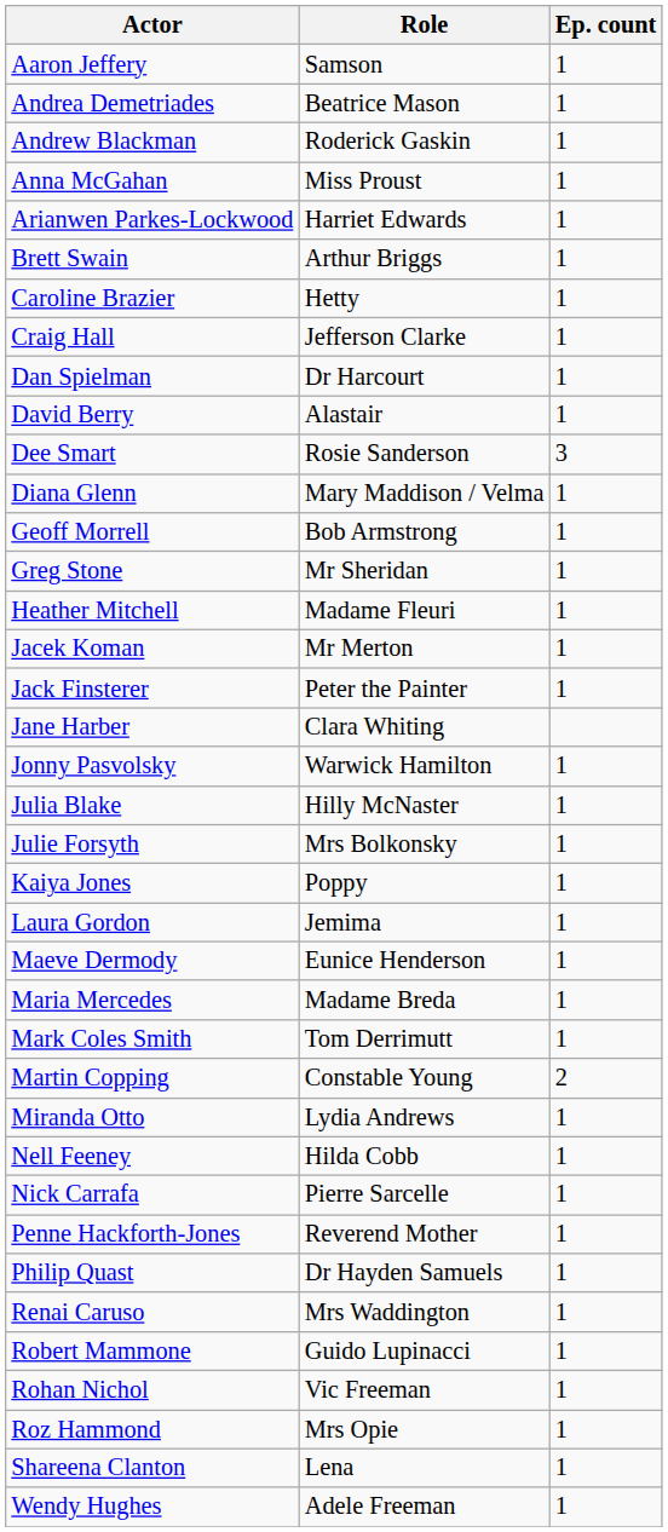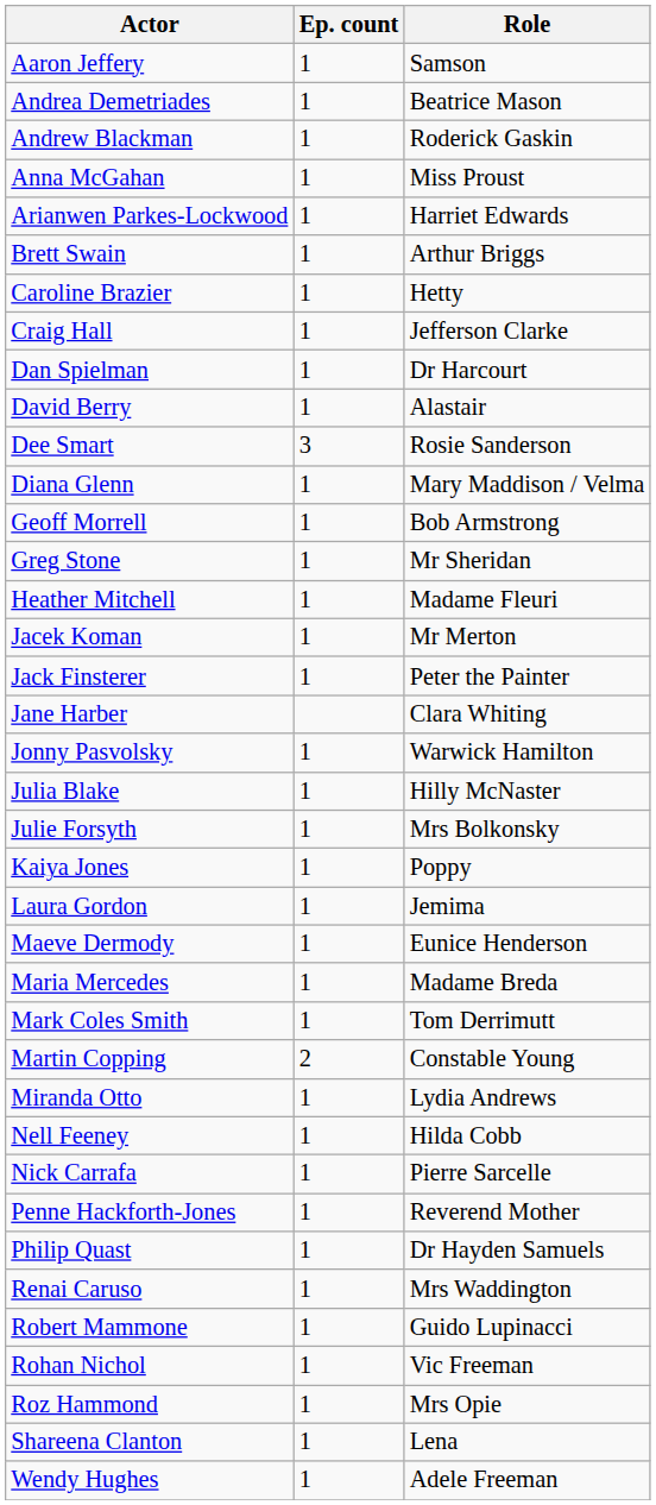 <table class="wikitable">
 <tr>
 <th>Actor</th>
+<th>Ep. count</th>
 <th>Role</th>
-<th>Ep. count</th>
 </tr>
 <tr>
 <td><a href='#'>Aaron Jeffery</a></td>
+<td>1</td>
 <td>Samson</td>
-<td>1</td>
 </tr>
 <tr>
 <td><a href='#'>Andrea Demetriades</a></td>
+<td>1</td>
 <td>Beatrice Mason</td>
-<td>1</td>
 </tr>
 <tr>
 <td><a href='#'>Andrew Blackman</a></td>
+<td>1</td>
 <td>Roderick Gaskin</td>
-<td>1</td>
 </tr>
 <tr>
 <td><a href='#'>Anna McGahan</a></td>
+<td>1</td>
 <td>Miss Proust</td>
-<td>1</td>
 </tr>
 <tr>
 <td><a href='#'>Arianwen Parkes-Lockwood</a></td>
+<td>1</td>
 <td>Harriet Edwards</td>
-<td>1</td>
 </tr>
 <tr>
 <td><a href='#'>Brett Swain</a></td>
+<td>1</td>
 <td>Arthur Briggs</td>
-<td>1</td>
 </tr>
 <tr>
 <td><a href='#'>Caroline Brazier</a></td>
+<td>1</td>
 <td>Hetty</td>
-<td>1</td>
 </tr>
 <tr>
 <td><a href='#'>Craig Hall</a></td>
+<td>1</td>
 <td>Jefferson Clarke</td>
-<td>1</td>
 </tr>
 <tr>
 <td><a href='#'>Dan Spielman</a></td>
+<td>1</td>
 <td>Dr Harcourt</td>
-<td>1</td>
 </tr>
 <tr>
 <td><a href='#'>David Berry</a></td>
+<td>1</td>
 <td>Alastair</td>
-<td>1</td>
 </tr>
 <tr>
 <td><a href='#'>Dee Smart</a></td>
+<td>3</td>
 <td>Rosie Sanderson</td>
-<td>3</td>
 </tr>
 <tr>
 <td><a href='#'>Diana Glenn</a></td>
+<td>1</td>
 <td>Mary Maddison / Velma</td>
-<td>1</td>
 </tr>
 <tr>
 <td><a href='#'>Geoff Morrell</a></td>
+<td>1</td>
 <td>Bob Armstrong</td>
-<td>1</td>
 </tr>
 <tr>
 <td><a href='#'>Greg Stone</a></td>
+<td>1</td>
 <td>Mr Sheridan</td>
-<td>1</td>
 </tr>
 <tr>
 <td><a href='#'>Heather Mitchell</a></td>
+<td>1</td>
 <td>Madame Fleuri</td>
-<td>1</td>
 </tr>
 <tr>
 <td><a href='#'>Jacek Koman</a></td>
+<td>1</td>
 <td>Mr Merton</td>
-<td>1</td>
 </tr>
 <tr>
 <td><a href='#'>Jack Finsterer</a></td>
+<td>1</td>
 <td>Peter the Painter</td>
-<td>1</td>
 </tr>
 <tr>
 <td><a href='#'>Jane Harber</a></td>
+<td></td>
 <td>Clara Whiting</td>
-<td></td>
 </tr>
 <tr>
 <td><a href='#'>Jonny Pasvolsky</a></td>
+<td>1</td>
 <td>Warwick Hamilton</td>
-<td>1</td>
 </tr>
 <tr>
 <td><a href='#'>Julia Blake</a></td>
+<td>1</td>
 <td>Hilly McNaster</td>
-<td>1</td>
 </tr>
 <tr>
 <td><a href='#'>Julie Forsyth</a></td>
+<td>1</td>
 <td>Mrs Bolkonsky</td>
-<td>1</td>
 </tr>
 <tr>
 <td><a href='#'>Kaiya Jones</a></td>
+<td>1</td>
 <td>Poppy</td>
-<td>1</td>
 </tr>
 <tr>
 <td><a href='#'>Laura Gordon</a></td>
+<td>1</td>
 <td>Jemima</td>
-<td>1</td>
 </tr>
 <tr>
 <td><a href='#'>Maeve Dermody</a></td>
+<td>1</td>
 <td>Eunice Henderson</td>
-<td>1</td>
 </tr>
 <tr>
 <td><a href='#'>Maria Mercedes</a></td>
+<td>1</td>
 <td>Madame Breda</td>
-<td>1</td>
 </tr>
 <tr>
 <td><a href='#'>Mark Coles Smith</a></td>
+<td>1</td>
 <td>Tom Derrimutt</td>
-<td>1</td>
 </tr>
 <tr>
 <td><a href='#'>Martin Copping</a></td>
+<td>2</td>
 <td>Constable Young</td>
-<td>2</td>
 </tr>
 <tr>
 <td><a href='#'>Miranda Otto</a></td>
+<td>1</td>
 <td>Lydia Andrews</td>
-<td>1</td>
 </tr>
 <tr>
 <td><a href='#'>Nell Feeney</a></td>
+<td>1</td>
 <td>Hilda Cobb</td>
-<td>1</td>
 </tr>
 <tr>
 <td><a href='#'>Nick Carrafa</a></td>
+<td>1</td>
 <td>Pierre Sarcelle</td>
-<td>1</td>
 </tr>
 <tr>
 <td><a href='#'>Penne Hackforth-Jones</a></td>
+<td>1</td>
 <td>Reverend Mother</td>
-<td>1</td>
 </tr>
 <tr>
 <td><a href='#'>Philip Quast</a></td>
+<td>1</td>
 <td>Dr Hayden Samuels</td>
-<td>1</td>
 </tr>
 <tr>
 <td><a href='#'>Renai Caruso</a></td>
+<td>1</td>
 <td>Mrs Waddington</td>
-<td>1</td>
 </tr>
 <tr>
 <td><a href='#'>Robert Mammone</a></td>
+<td>1</td>
 <td>Guido Lupinacci</td>
-<td>1</td>
 </tr>
 <tr>
 <td><a href='#'>Rohan Nichol</a></td>
+<td>1</td>
 <td>Vic Freeman</td>
-<td>1</td>
 </tr>
 <tr>
 <td><a href='#'>Roz Hammond</a></td>
+<td>1</td>
 <td>Mrs Opie</td>
-<td>1</td>
 </tr>
 <tr>
 <td><a href='#'>Shareena Clanton</a></td>
+<td>1</td>
 <td>Lena</td>
-<td>1</td>
 </tr>
 <tr>
 <td><a href='#'>Wendy Hughes</a></td>
+<td>1</td>
 <td>Adele Freeman</td>
-<td>1</td>
 </tr>
 </table>
